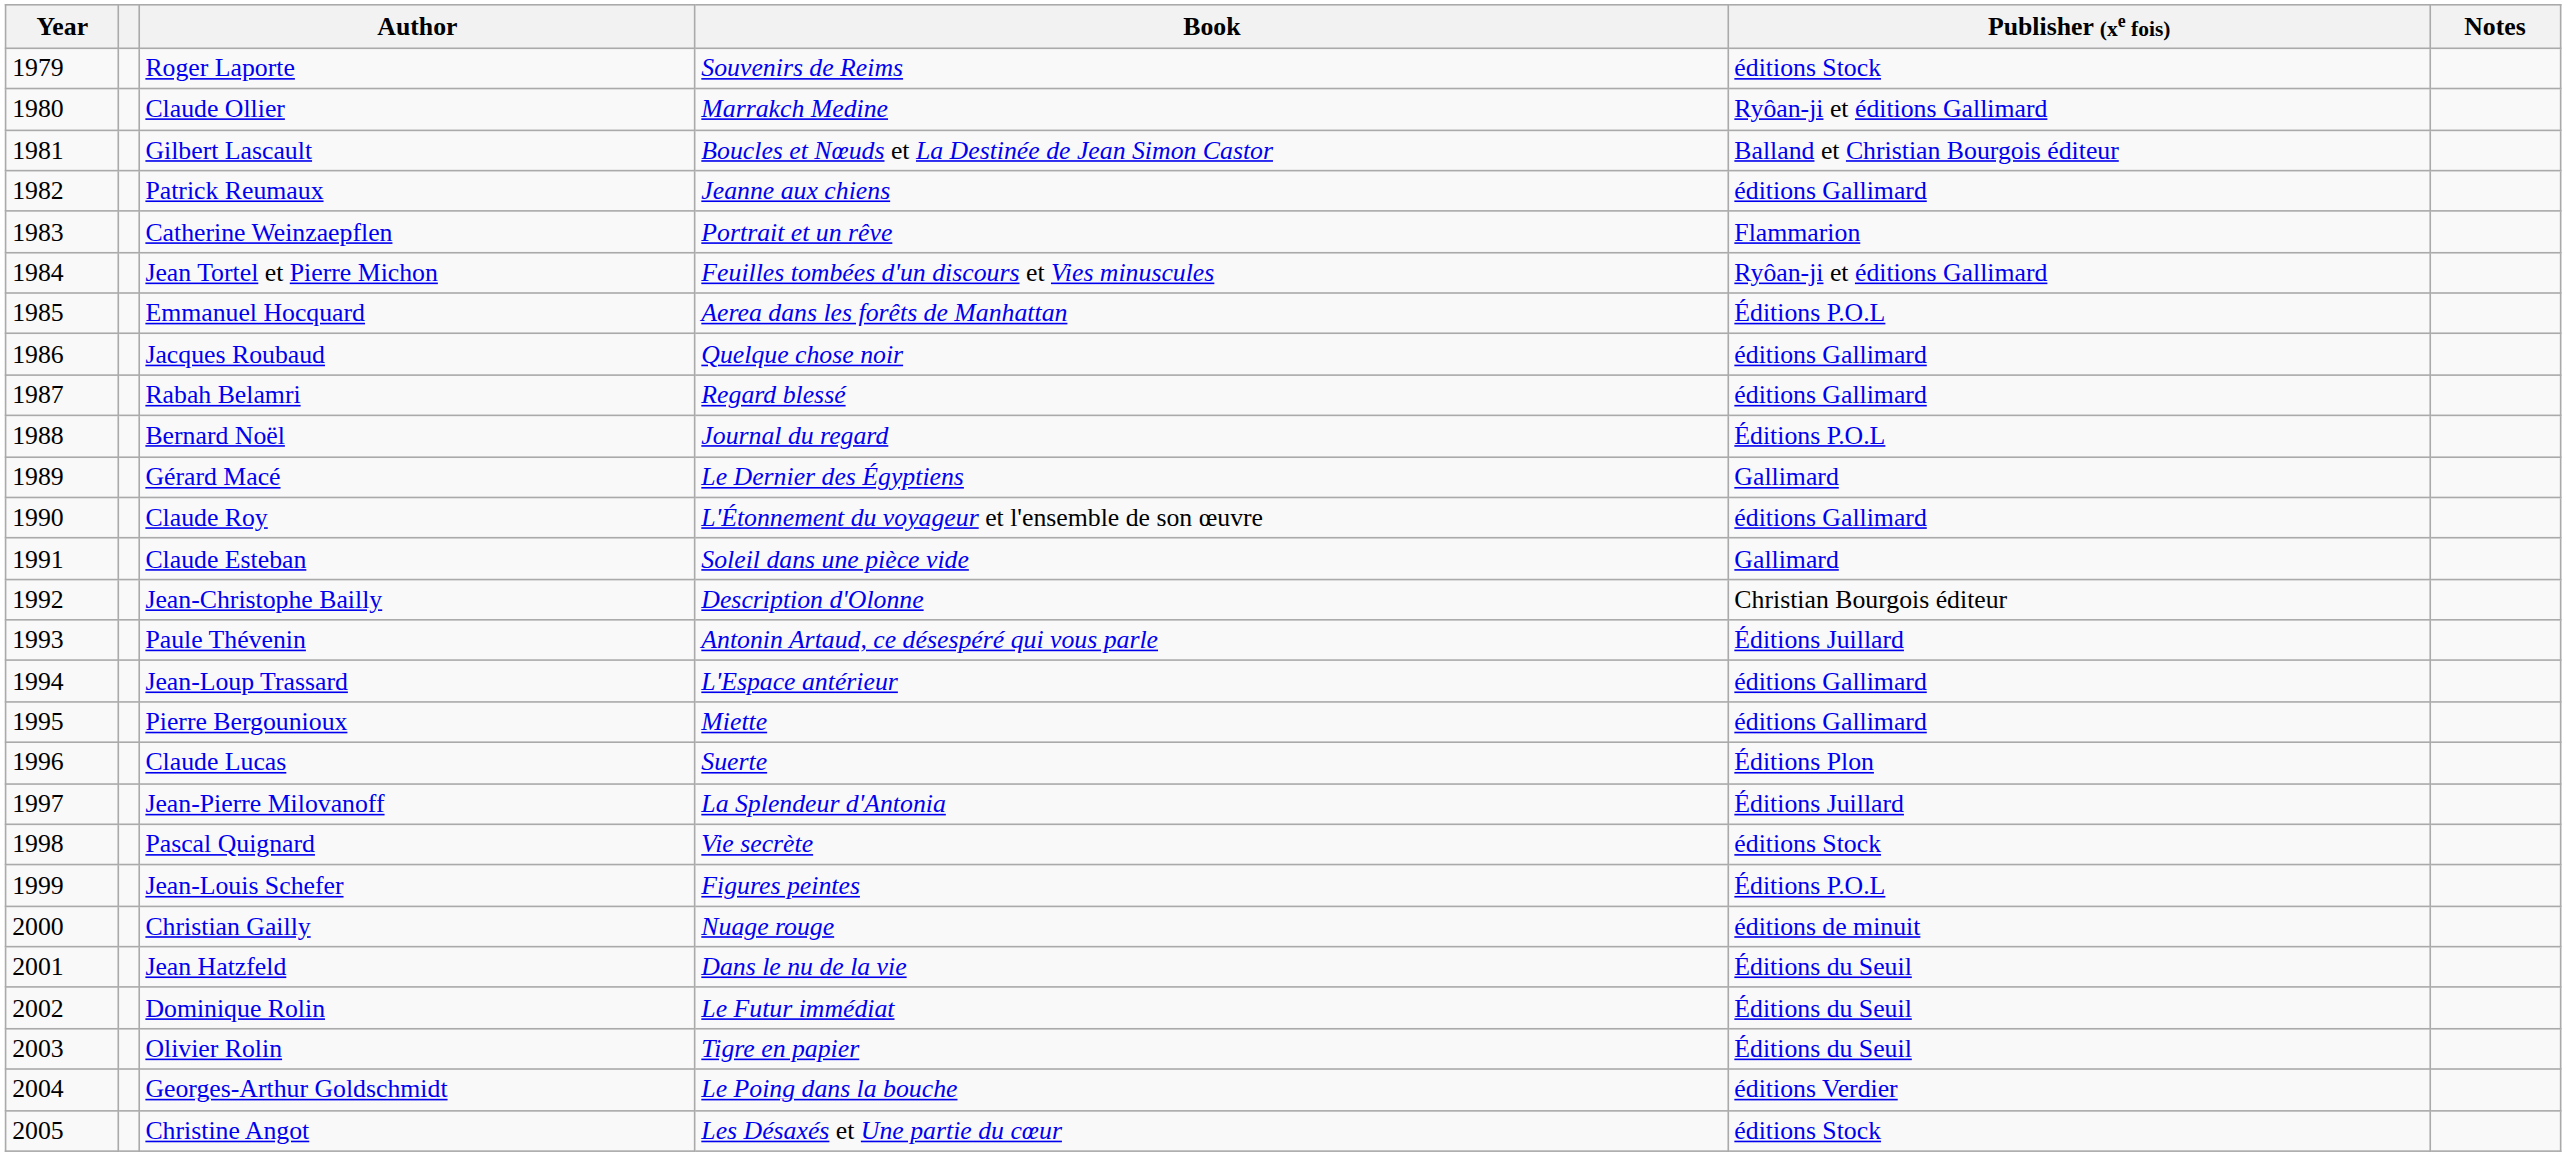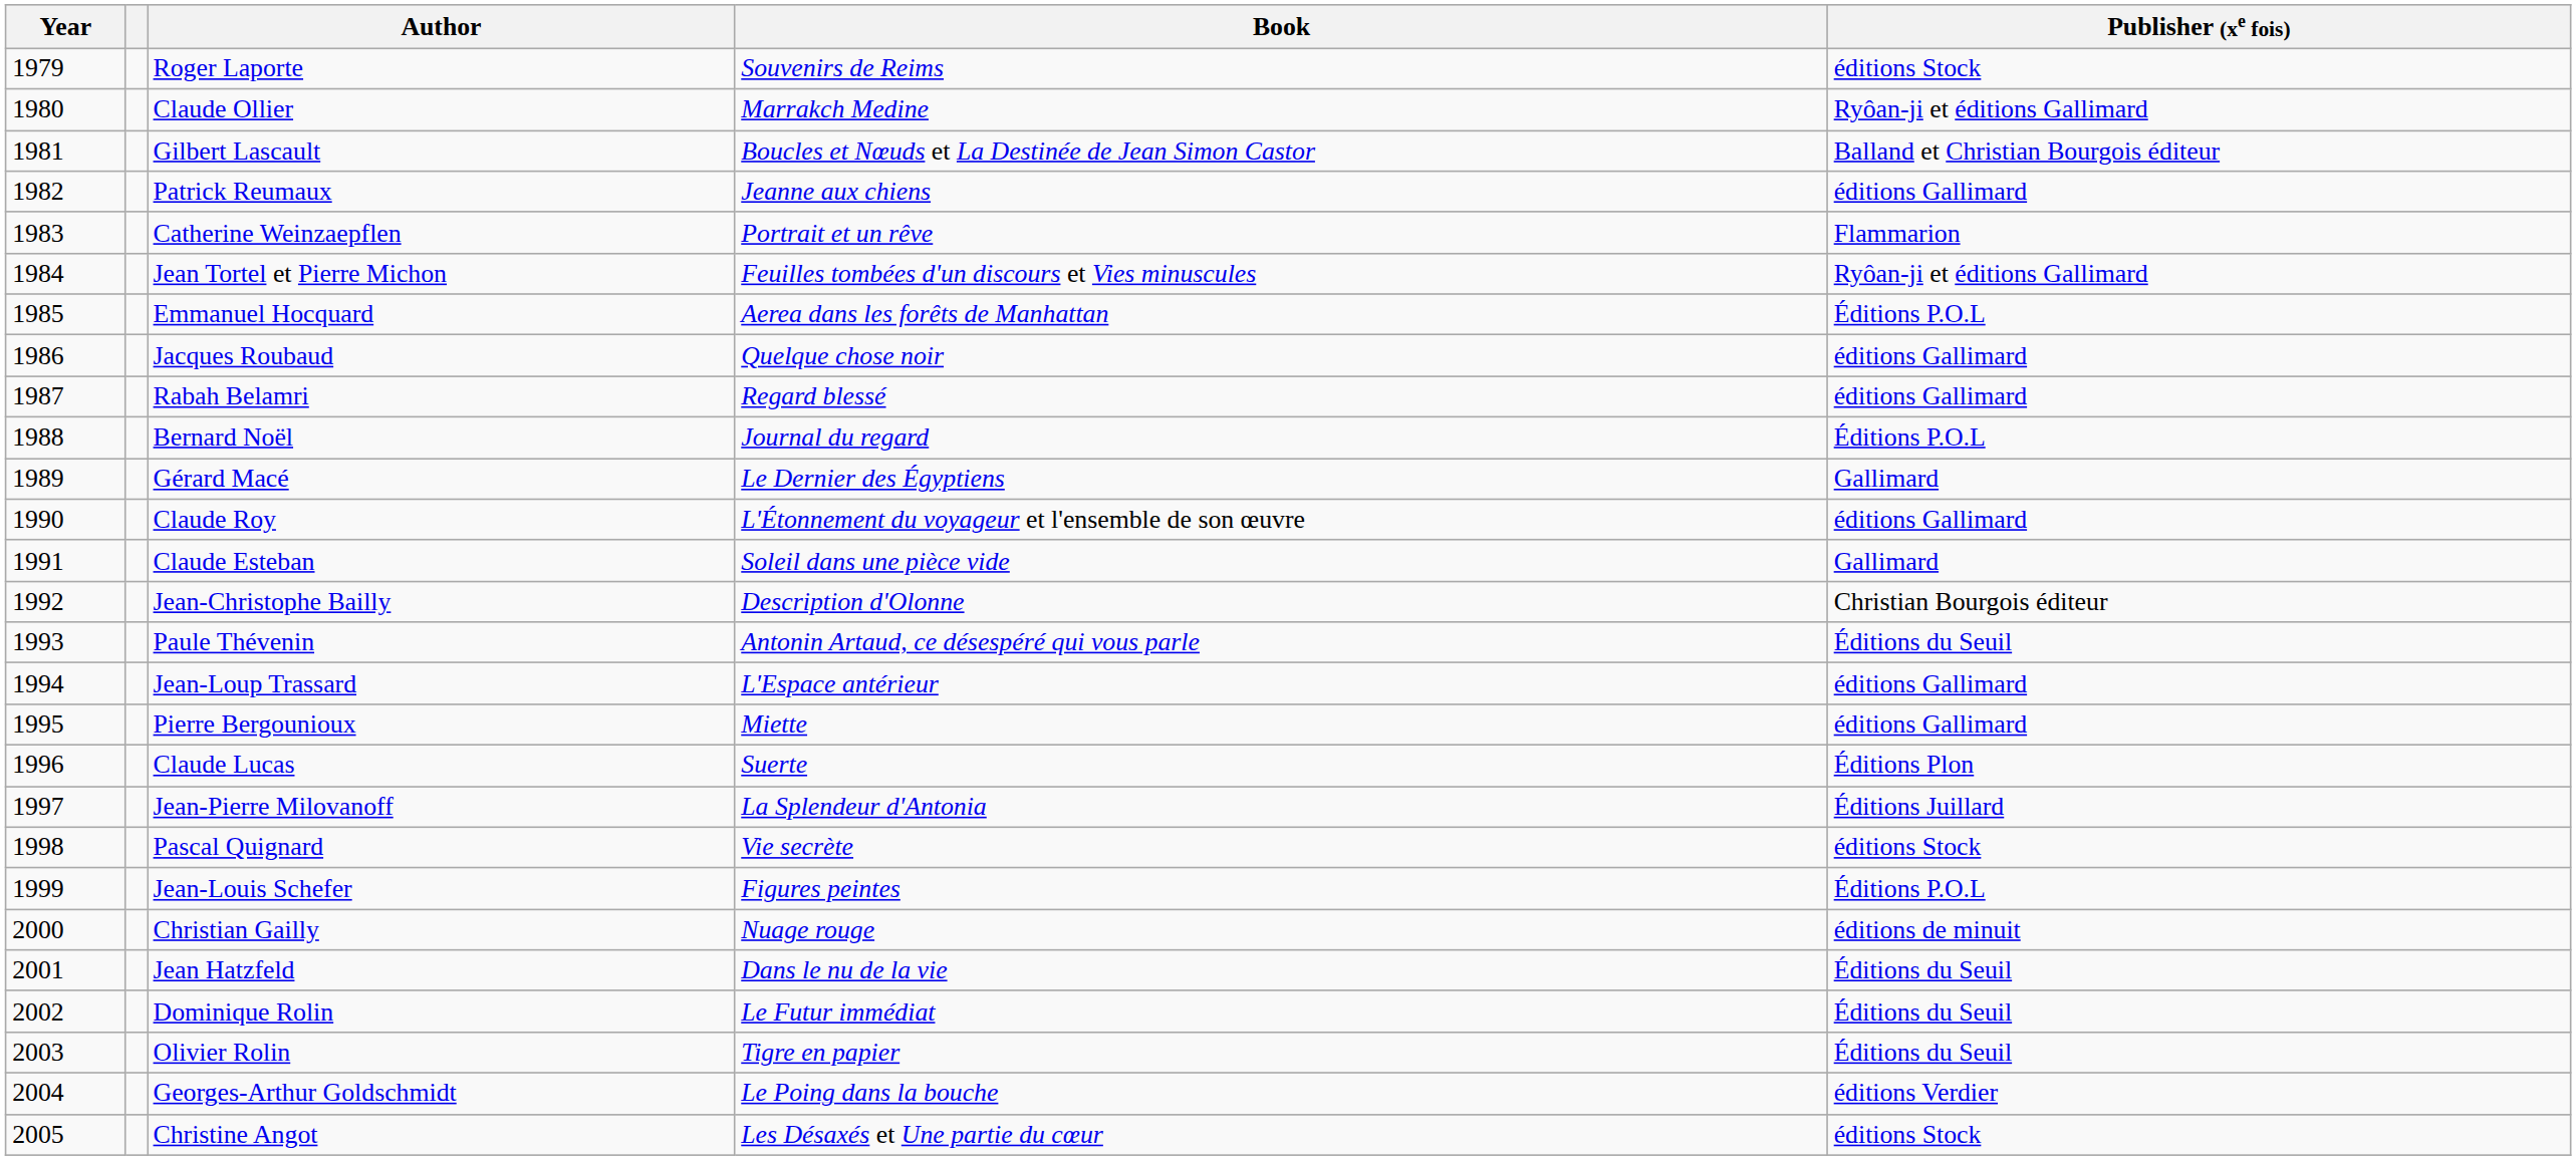 <table width="80%" class="wikitable sortable" align="center" style="margin:1em auto;">
 <tr>
 <th>Year</th>
 <th></th>
 <th>Author</th>
 <th>Book</th>
 <th>Publisher <small>(x<sup>e</sup> fois)</small></th>
-<th>Notes</th>
 </tr>
 <tr>
 <td>1979</td>
 <td></td>
 <td><a href='#'>Roger Laporte</a></td>
 <td><em><a href='#'>Souvenirs de Reims</a></em></td>
 <td><a href='#'>éditions Stock</a></td>
-<td></td>
 </tr>
 <tr>
 <td>1980</td>
 <td></td>
 <td><a href='#'>Claude Ollier</a></td>
 <td><em><a href='#'>Marrakch Medine</a></em></td>
 <td><a href='#'>Ryôan-ji</a> et <a href='#'>éditions Gallimard</a></td>
-<td></td>
 </tr>
 <tr>
 <td>1981</td>
 <td></td>
 <td><a href='#'>Gilbert Lascault</a></td>
 <td><em><a href='#'>Boucles et Nœuds</a></em> et <em><a href='#'>La Destinée de Jean Simon Castor</a></em></td>
 <td><a href='#'>Balland</a> et <a href='#'>Christian Bourgois éditeur</a></td>
-<td></td>
 </tr>
 <tr>
 <td>1982</td>
 <td></td>
 <td><a href='#'>Patrick Reumaux</a></td>
 <td><em><a href='#'>Jeanne aux chiens</a></em></td>
 <td><a href='#'>éditions Gallimard</a></td>
-<td></td>
 </tr>
 <tr>
 <td>1983</td>
 <td></td>
 <td><a href='#'>Catherine Weinzaepflen</a></td>
 <td><em><a href='#'>Portrait et un rêve</a></em></td>
 <td><a href='#'>Flammarion</a></td>
-<td></td>
 </tr>
 <tr>
 <td>1984</td>
 <td></td>
 <td><a href='#'>Jean Tortel</a> et <a href='#'>Pierre Michon</a></td>
 <td><em><a href='#'>Feuilles tombées d'un discours</a></em> et <em><a href='#'>Vies minuscules</a></em></td>
 <td><a href='#'>Ryôan-ji</a> et <a href='#'>éditions Gallimard</a></td>
-<td></td>
 </tr>
 <tr>
 <td>1985</td>
 <td></td>
 <td><a href='#'>Emmanuel Hocquard</a></td>
 <td><em><a href='#'>Aerea dans les forêts de Manhattan</a></em></td>
 <td><a href='#'>Éditions P.O.L</a></td>
-<td></td>
 </tr>
 <tr>
 <td>1986</td>
 <td></td>
 <td><a href='#'>Jacques Roubaud</a></td>
 <td><em><a href='#'>Quelque chose noir</a></em></td>
 <td><a href='#'>éditions Gallimard</a></td>
-<td></td>
 </tr>
 <tr>
 <td>1987</td>
 <td></td>
 <td><a href='#'>Rabah Belamri</a></td>
 <td><em><a href='#'>Regard blessé</a></em></td>
 <td><a href='#'>éditions Gallimard</a></td>
-<td></td>
 </tr>
 <tr>
 <td>1988</td>
 <td></td>
 <td><a href='#'>Bernard Noël</a></td>
 <td><em><a href='#'>Journal du regard</a></em></td>
 <td><a href='#'>Éditions P.O.L</a></td>
-<td></td>
 </tr>
 <tr>
 <td>1989</td>
 <td></td>
 <td><a href='#'>Gérard Macé</a></td>
 <td><em><a href='#'>Le Dernier des Égyptiens</a></em></td>
 <td><a href='#'>Gallimard</a></td>
-<td></td>
 </tr>
 <tr>
 <td>1990</td>
 <td></td>
 <td><a href='#'>Claude Roy</a></td>
 <td><em><a href='#'>L'Étonnement du voyageur</a></em> et l'ensemble de son œuvre</td>
 <td><a href='#'>éditions Gallimard</a></td>
-<td></td>
 </tr>
 <tr>
 <td>1991</td>
 <td></td>
 <td><a href='#'>Claude Esteban</a></td>
 <td><em><a href='#'>Soleil dans une pièce vide</a></em></td>
 <td><a href='#'>Gallimard</a></td>
-<td></td>
 </tr>
 <tr>
 <td>1992</td>
 <td></td>
 <td><a href='#'>Jean-Christophe Bailly</a></td>
 <td><em><a href='#'>Description d'Olonne</a></em></td>
 <td>Christian Bourgois éditeur</td>
-<td></td>
 </tr>
 <tr>
 <td>1993</td>
 <td></td>
 <td><a href='#'>Paule Thévenin</a></td>
 <td><em><a href='#'>Antonin Artaud, ce désespéré qui vous parle</a></em></td>
-<td><a href='#'>Éditions Juillard</a></td>
-<td></td>
+<td><a href='#'>Éditions du Seuil</a></td>
 </tr>
 <tr>
 <td>1994</td>
 <td></td>
 <td><a href='#'>Jean-Loup Trassard</a></td>
 <td><em><a href='#'>L'Espace antérieur</a></em></td>
 <td><a href='#'>éditions Gallimard</a></td>
-<td></td>
 </tr>
 <tr>
 <td>1995</td>
 <td></td>
 <td><a href='#'>Pierre Bergounioux</a></td>
 <td><em><a href='#'>Miette</a></em></td>
 <td><a href='#'>éditions Gallimard</a></td>
-<td></td>
 </tr>
 <tr>
 <td>1996</td>
 <td></td>
 <td><a href='#'>Claude Lucas</a></td>
 <td><em><a href='#'>Suerte</a></em></td>
 <td><a href='#'>Éditions Plon</a></td>
-<td></td>
 </tr>
 <tr>
 <td>1997</td>
 <td></td>
 <td><a href='#'>Jean-Pierre Milovanoff</a></td>
 <td><em><a href='#'>La Splendeur d'Antonia</a></em></td>
 <td><a href='#'>Éditions Juillard</a></td>
-<td></td>
 </tr>
 <tr>
 <td>1998</td>
 <td></td>
 <td><a href='#'>Pascal Quignard</a></td>
 <td><em><a href='#'>Vie secrète</a></em></td>
 <td><a href='#'>éditions Stock</a></td>
-<td></td>
 </tr>
 <tr>
 <td>1999</td>
 <td></td>
 <td><a href='#'>Jean-Louis Schefer</a></td>
 <td><em><a href='#'>Figures peintes</a></em></td>
 <td><a href='#'>Éditions P.O.L</a></td>
-<td></td>
 </tr>
 <tr>
 <td>2000</td>
 <td></td>
 <td><a href='#'>Christian Gailly</a></td>
 <td><em><a href='#'>Nuage rouge</a></em></td>
 <td><a href='#'>éditions de minuit</a></td>
-<td></td>
 </tr>
 <tr>
 <td>2001</td>
 <td></td>
 <td><a href='#'>Jean Hatzfeld</a></td>
 <td><em><a href='#'>Dans le nu de la vie</a></em></td>
 <td><a href='#'>Éditions du Seuil</a></td>
-<td></td>
 </tr>
 <tr>
 <td>2002</td>
 <td></td>
 <td><a href='#'>Dominique Rolin</a></td>
 <td><em><a href='#'>Le Futur immédiat</a></em></td>
 <td><a href='#'>Éditions du Seuil</a></td>
-<td></td>
 </tr>
 <tr>
 <td>2003</td>
 <td></td>
 <td><a href='#'>Olivier Rolin</a></td>
 <td><em><a href='#'>Tigre en papier</a></em></td>
 <td><a href='#'>Éditions du Seuil</a></td>
-<td></td>
 </tr>
 <tr>
 <td>2004</td>
 <td></td>
 <td><a href='#'>Georges-Arthur Goldschmidt</a></td>
 <td><em><a href='#'>Le Poing dans la bouche</a></em></td>
 <td><a href='#'>éditions Verdier</a></td>
-<td></td>
 </tr>
 <tr>
 <td>2005</td>
 <td></td>
 <td><a href='#'>Christine Angot</a></td>
 <td><em><a href='#'>Les Désaxés</a></em> et <em><a href='#'>Une partie du cœur</a></em></td>
 <td><a href='#'>éditions Stock</a></td>
-<td></td>
 </tr>
 </table>
